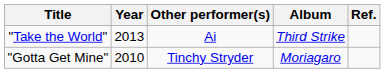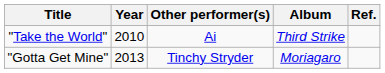 <table class="wikitable sortable" style="text-align:center;">
 <tr>
 <th scope="col">Title</th>
 <th scope="col">Year</th>
 <th scope="col">Other performer(s)</th>
 <th scope="col">Album</th>
 <th scope="col">Ref.</th>
 </tr>
 <tr>
 <td style="text-align:center;">"<a href='#'>Take the World</a>"</td>
-<td>2013</td>
+<td>2010</td>
 <td><a href='#'>Ai</a></td>
 <td><em><a href='#'>Third Strike</a></em></td>
 <td></td>
 </tr>
 <tr>
 <td style="text-align:center;">"Gotta Get Mine"</td>
-<td>2010</td>
+<td>2013</td>
 <td><a href='#'>Tinchy Stryder</a></td>
 <td><em><a href='#'>Moriagaro</a></em></td>
 <td></td>
 </tr>
 </table>
